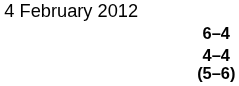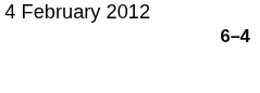 <table width=100% cellspacing=1>
 <tr>
 <th width=25%></th>
 <th width=10%></th>
 <th></th>
 </tr>
 <tr>
 <td>4 February 2012</td>
 </tr>
 <tr style=font-size:90%>
 <td align=right><strong></strong></td>
 <td align=center><strong>6–4</strong></td>
 <td><strong></strong></td>
 </tr>
-<tr style=font-size:90%>
-<td align=right><strong></strong></td>
-<td align=center><strong>4–4 <br>(5–6)</strong></td>
-<td><strong></strong></td>
-</tr>
 </table>
